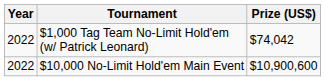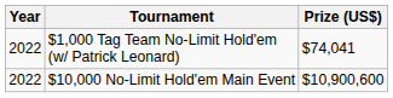 <table class="wikitable">
 <tr>
 <th>Year</th>
 <th>Tournament</th>
 <th>Prize (US$)</th>
 </tr>
 <tr>
 <td>2022</td>
 <td>$1,000 Tag Team No-Limit Hold'em<br>(w/ Patrick Leonard)</td>
-<td>$74,042</td>
+<td>$74,041</td>
 </tr>
 <tr>
 <td>2022</td>
 <td>$10,000 No-Limit Hold'em Main Event</td>
 <td>$10,900,600</td>
 </tr>
 </table>
